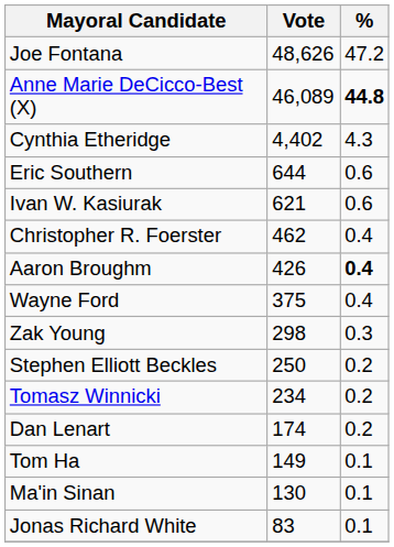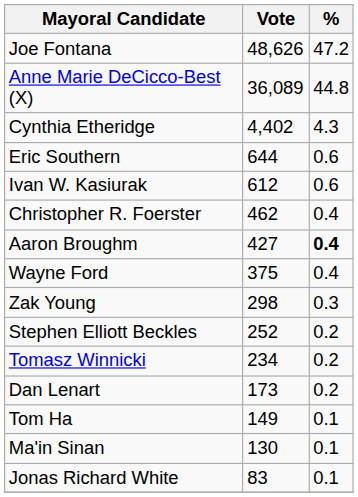 <table class="wikitable">
 <tr>
 <th bgcolor="#DDDDFF" width="200px">Mayoral Candidate </th>
 <th bgcolor="#DDDDFF" width="50px">Vote</th>
 <th bgcolor="#DDDDFF" width="30px">%</th>
 </tr>
 <tr>
 <td>Joe Fontana</td>
 <td>48,626</td>
 <td>47.2</td>
 </tr>
 <tr>
 <td><a href='#'>Anne Marie DeCicco-Best</a>  (X)</td>
-<td>46,089</td>
-<td><strong>44.8</strong></td>
+<td>36,089</td>
+<td>44.8</td>
 </tr>
 <tr>
 <td>Cynthia Etheridge</td>
 <td>4,402</td>
 <td>4.3</td>
 </tr>
 <tr>
 <td>Eric Southern</td>
 <td>644</td>
 <td>0.6</td>
 </tr>
 <tr>
 <td>Ivan W. Kasiurak</td>
-<td>621</td>
+<td>612</td>
 <td>0.6</td>
 </tr>
 <tr>
 <td>Christopher R. Foerster</td>
 <td>462</td>
 <td>0.4</td>
 </tr>
 <tr>
 <td>Aaron Broughm</td>
-<td>426</td>
+<td>427</td>
 <td><strong>0.4</strong></td>
 </tr>
 <tr>
 <td>Wayne Ford</td>
 <td>375</td>
 <td>0.4</td>
 </tr>
 <tr>
 <td>Zak Young</td>
 <td>298</td>
 <td>0.3</td>
 </tr>
 <tr>
 <td>Stephen Elliott Beckles</td>
-<td>250</td>
+<td>252</td>
 <td>0.2</td>
 </tr>
 <tr>
 <td><a href='#'>Tomasz Winnicki</a></td>
 <td>234</td>
 <td>0.2</td>
 </tr>
 <tr>
 <td>Dan Lenart</td>
-<td>174</td>
+<td>173</td>
 <td>0.2</td>
 </tr>
 <tr>
 <td>Tom Ha</td>
 <td>149</td>
 <td>0.1</td>
 </tr>
 <tr>
 <td>Ma'in Sinan</td>
 <td>130</td>
 <td>0.1</td>
 </tr>
 <tr>
 <td>Jonas Richard White</td>
 <td>83</td>
 <td>0.1</td>
 </tr>
 <tr>
 </tr>
 </table>
